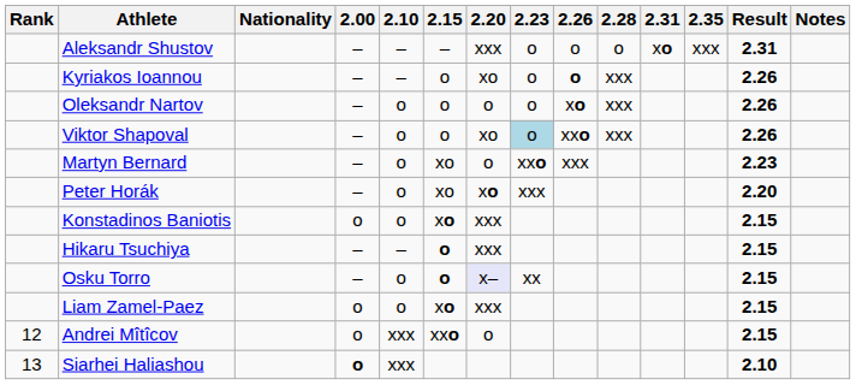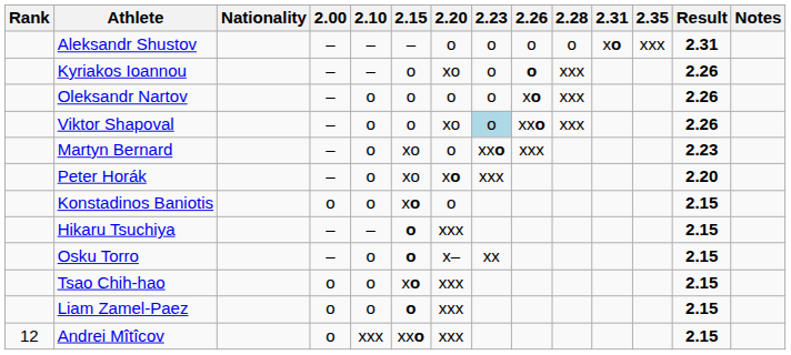 <table class="wikitable sortable" style="text-align:center">
 <tr>
 <th>Rank</th>
 <th>Athlete</th>
 <th>Nationality</th>
 <th>2.00</th>
 <th>2.10</th>
 <th>2.15</th>
 <th>2.20</th>
 <th>2.23</th>
 <th>2.26</th>
 <th>2.28</th>
 <th>2.31</th>
 <th>2.35</th>
 <th>Result</th>
 <th>Notes</th>
 </tr>
 <tr>
 <td></td>
 <td align="left"><a href='#'>Aleksandr Shustov</a></td>
 <td align=left></td>
 <td>–</td>
 <td>–</td>
 <td>–</td>
-<td>xxx</td>
+<td>o</td>
 <td>o</td>
 <td>o</td>
 <td>o</td>
 <td>x<strong>o</strong></td>
 <td>xxx</td>
 <td><strong>2.31</strong></td>
 <td></td>
 </tr>
 <tr>
 <td></td>
 <td align="left"><a href='#'>Kyriakos Ioannou</a></td>
 <td align=left></td>
 <td>–</td>
 <td>–</td>
 <td>o</td>
 <td>xo</td>
 <td>o</td>
 <td><strong>o</strong></td>
 <td>xxx</td>
 <td></td>
 <td></td>
 <td><strong>2.26</strong></td>
 <td></td>
 </tr>
 <tr>
 <td></td>
 <td align="left"><a href='#'>Oleksandr Nartov</a></td>
 <td align=left></td>
 <td>–</td>
 <td>o</td>
 <td>o</td>
 <td>o</td>
 <td>o</td>
 <td>x<strong>o</strong></td>
 <td>xxx</td>
 <td></td>
 <td></td>
 <td><strong>2.26</strong></td>
 <td></td>
 </tr>
 <tr>
 <td></td>
 <td align="left"><a href='#'>Viktor Shapoval</a></td>
 <td align=left></td>
 <td>–</td>
 <td>o</td>
 <td>o</td>
 <td>xo</td>
 <td style="background: lightblue;">o</td>
 <td>xx<strong>o</strong></td>
 <td>xxx</td>
 <td></td>
 <td></td>
 <td><strong>2.26</strong></td>
 <td></td>
 </tr>
 <tr>
 <td></td>
 <td align="left"><a href='#'>Martyn Bernard</a></td>
 <td align=left></td>
 <td>–</td>
 <td>o</td>
 <td>xo</td>
 <td>o</td>
 <td>xx<strong>o</strong></td>
 <td>xxx</td>
 <td></td>
 <td></td>
 <td></td>
 <td><strong>2.23</strong></td>
 <td></td>
 </tr>
 <tr>
 <td></td>
 <td align="left"><a href='#'>Peter Horák</a></td>
 <td align=left></td>
 <td>–</td>
 <td>o</td>
 <td>xo</td>
 <td>x<strong>o</strong></td>
 <td>xxx</td>
 <td></td>
 <td></td>
 <td></td>
 <td></td>
 <td><strong>2.20</strong></td>
 <td></td>
 </tr>
 <tr>
 <td></td>
 <td align="left"><a href='#'>Konstadinos Baniotis</a></td>
 <td align=left></td>
 <td>o</td>
 <td>o</td>
 <td>x<strong>o</strong></td>
-<td>xxx</td>
+<td>o</td>
 <td></td>
 <td></td>
 <td></td>
 <td></td>
 <td></td>
 <td><strong>2.15</strong></td>
 <td></td>
 </tr>
 <tr>
 <td></td>
 <td align="left"><a href='#'>Hikaru Tsuchiya</a></td>
 <td align=left></td>
 <td>–</td>
 <td>–</td>
 <td><strong>o</strong></td>
 <td>xxx</td>
 <td></td>
 <td></td>
 <td></td>
 <td></td>
 <td></td>
 <td><strong>2.15</strong></td>
 <td></td>
 </tr>
 <tr>
 <td></td>
 <td align="left"><a href='#'>Osku Torro</a></td>
 <td align=left></td>
 <td>–</td>
 <td>o</td>
 <td><strong>o</strong></td>
-<td style="background: lavender;">x–</td>
+<td>x–</td>
 <td>xx</td>
+<td></td>
+<td></td>
+<td></td>
+<td></td>
+<td><strong>2.15</strong></td>
+<td></td>
+</tr>
+<tr>
+<td></td>
+<td align="left"><a href='#'>Tsao Chih-hao</a></td>
+<td align=left></td>
+<td>o</td>
+<td>o</td>
+<td>x<strong>o</strong></td>
+<td>xxx</td>
+<td></td>
 <td></td>
 <td></td>
 <td></td>
 <td></td>
 <td><strong>2.15</strong></td>
 <td></td>
 </tr>
 <tr>
 <td></td>
 <td align="left"><a href='#'>Liam Zamel-Paez</a></td>
 <td align=left></td>
 <td>o</td>
 <td>o</td>
-<td>x<strong>o</strong></td>
+<td><strong>o</strong></td>
 <td>xxx</td>
 <td></td>
 <td></td>
 <td></td>
 <td></td>
 <td></td>
 <td><strong>2.15</strong></td>
 <td></td>
 </tr>
 <tr>
 <td>12</td>
 <td align="left"><a href='#'>Andrei Mîtîcov</a></td>
 <td align=left></td>
 <td>o</td>
 <td>xxx</td>
 <td>xx<strong>o</strong></td>
-<td>o</td>
+<td>xxx</td>
 <td></td>
 <td></td>
 <td></td>
 <td></td>
 <td></td>
 <td><strong>2.15</strong></td>
 <td></td>
 </tr>
-<tr>
-<td>13</td>
-<td align="left"><a href='#'>Siarhei Haliashou</a></td>
-<td align=left></td>
-<td><strong>o</strong></td>
-<td>xxx</td>
-<td></td>
-<td></td>
-<td></td>
-<td></td>
-<td></td>
-<td></td>
-<td></td>
-<td><strong>2.10</strong></td>
-<td></td>
-</tr>
 </table>
